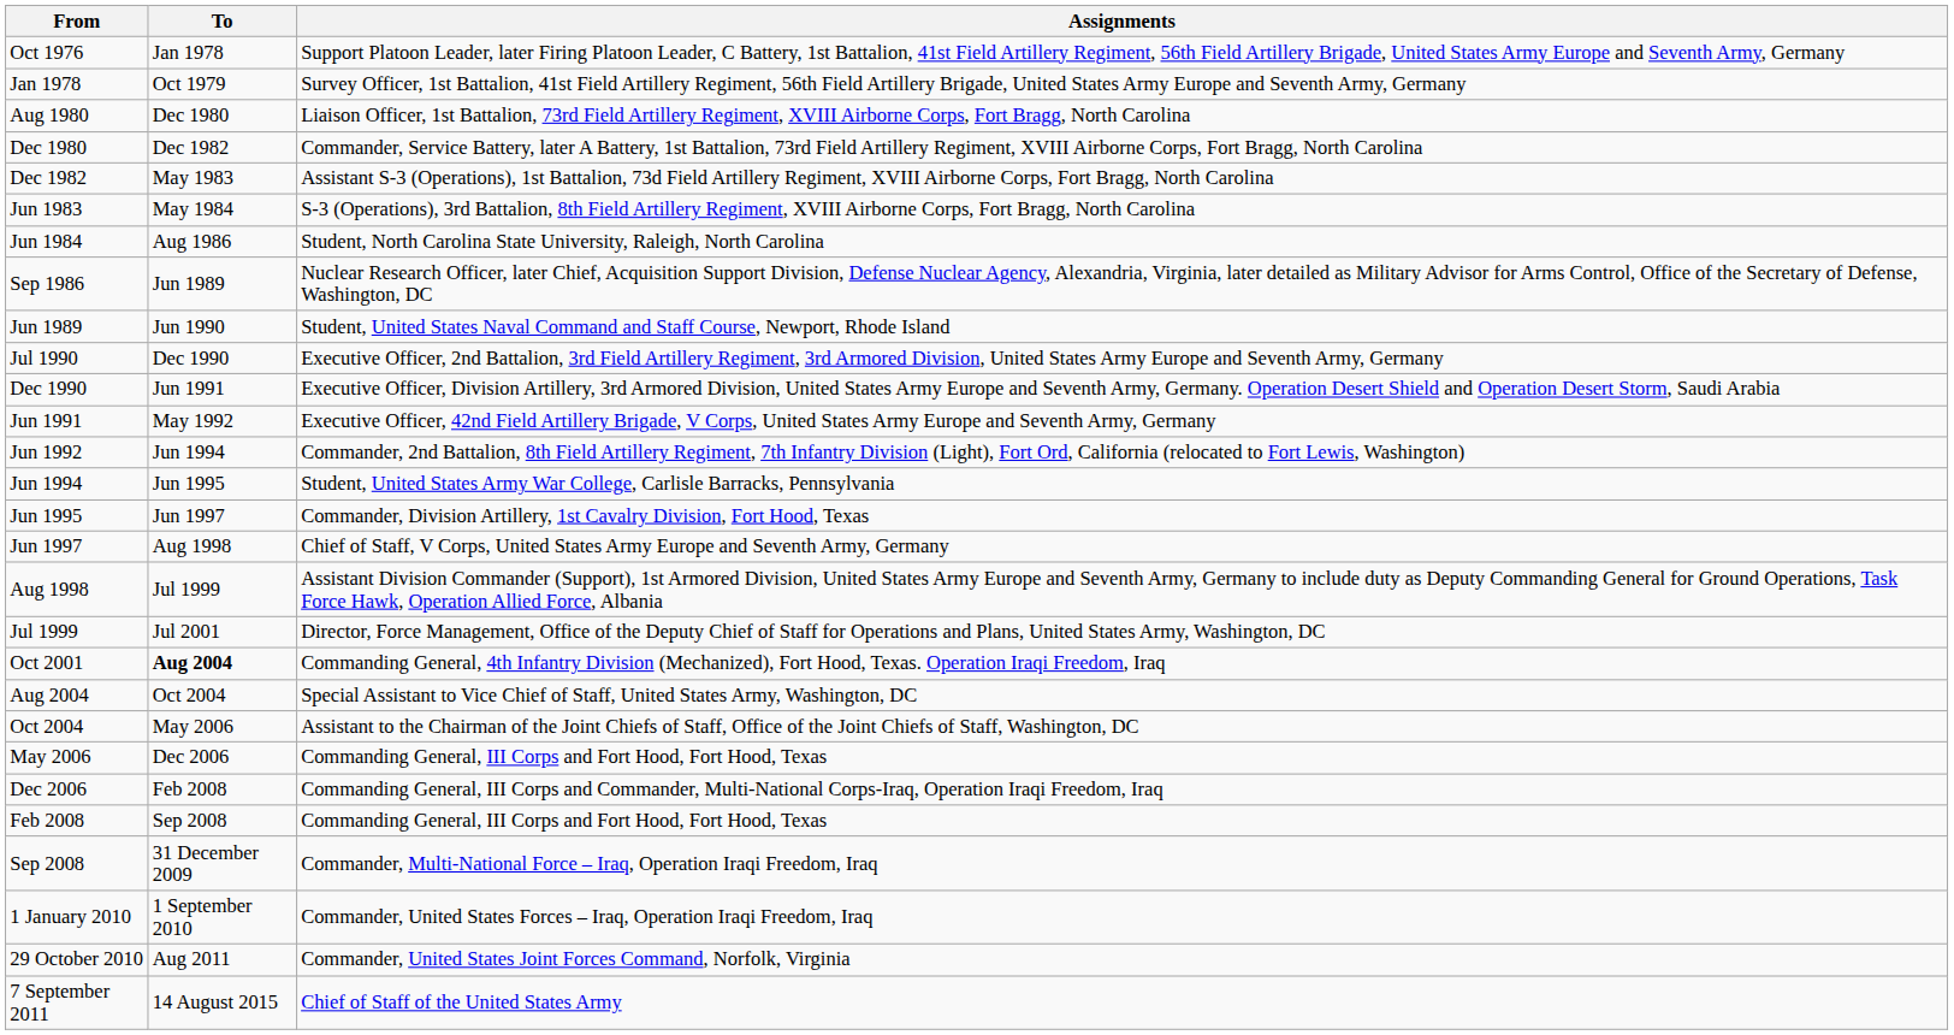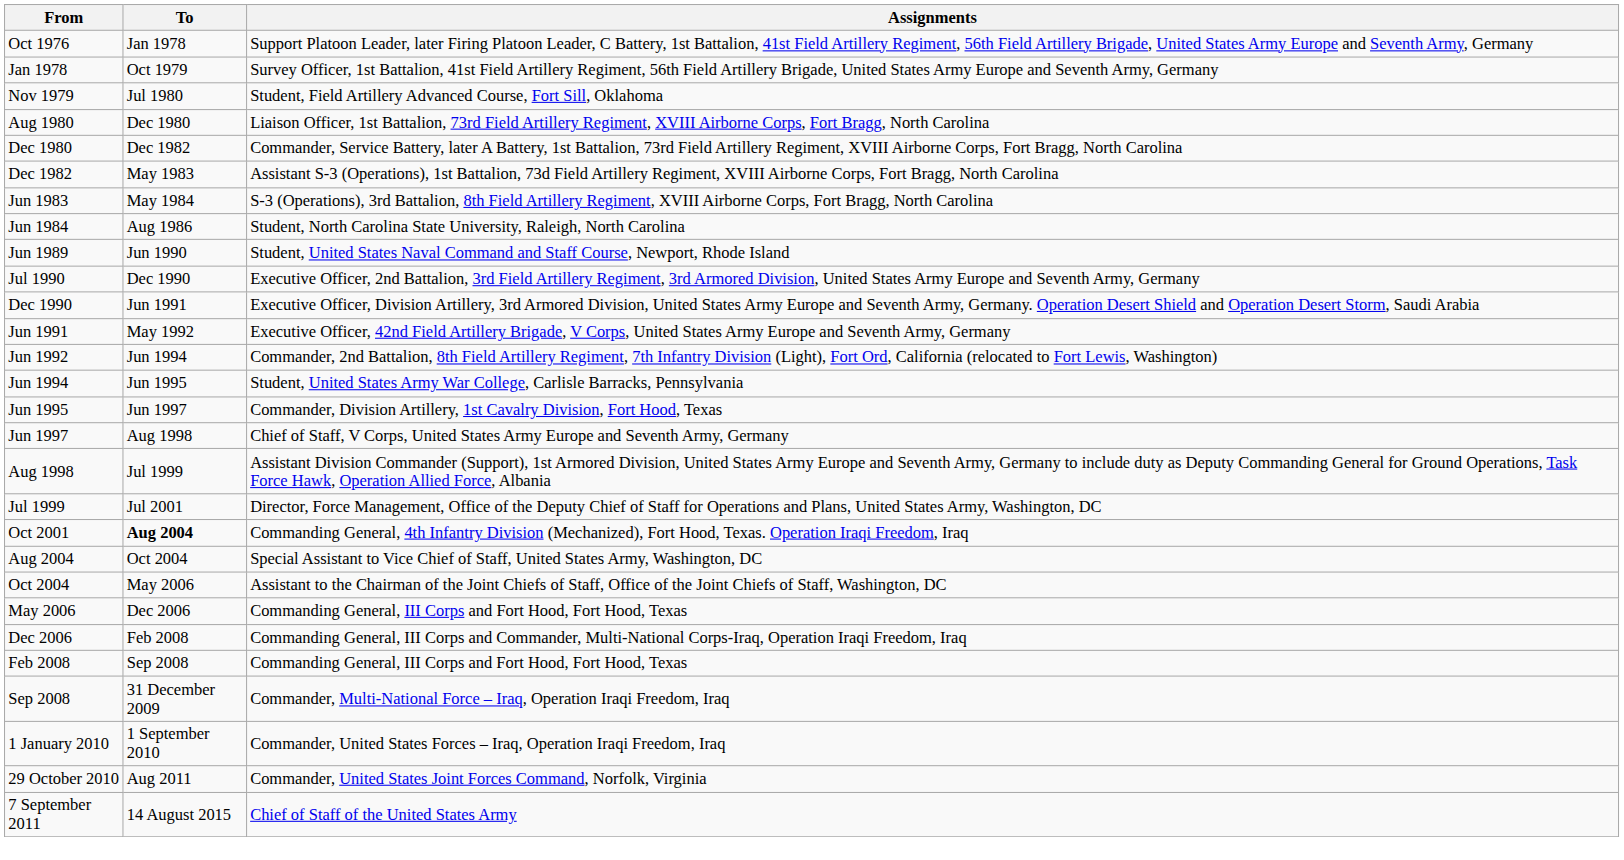 <table class="wikitable">
 <tr>
 <th>From</th>
 <th>To</th>
 <th>Assignments</th>
 </tr>
 <tr>
 <td>Oct 1976</td>
 <td>Jan 1978</td>
 <td>Support Platoon Leader, later Firing Platoon Leader, C Battery, 1st Battalion, <a href='#'>41st Field Artillery Regiment</a>, <a href='#'>56th Field Artillery Brigade</a>, <a href='#'>United States Army Europe</a> and <a href='#'>Seventh Army</a>, Germany</td>
 </tr>
 <tr>
 <td>Jan 1978</td>
 <td>Oct 1979</td>
 <td>Survey Officer, 1st Battalion, 41st Field Artillery Regiment, 56th Field Artillery Brigade, United States Army Europe and Seventh Army, Germany</td>
+</tr>
+<tr>
+<td>Nov 1979</td>
+<td>Jul 1980</td>
+<td>Student, Field Artillery Advanced Course, <a href='#'>Fort Sill</a>, Oklahoma</td>
 </tr>
 <tr>
 <td>Aug 1980</td>
 <td>Dec 1980</td>
 <td>Liaison Officer, 1st Battalion, <a href='#'>73rd Field Artillery Regiment</a>, <a href='#'>XVIII Airborne Corps</a>, <a href='#'>Fort Bragg</a>, North Carolina</td>
 </tr>
 <tr>
 <td>Dec 1980</td>
 <td>Dec 1982</td>
 <td>Commander, Service Battery, later A Battery, 1st Battalion, 73rd Field Artillery Regiment, XVIII Airborne Corps, Fort Bragg, North Carolina</td>
 </tr>
 <tr>
 <td>Dec 1982</td>
 <td>May 1983</td>
 <td>Assistant S-3 (Operations), 1st Battalion, 73d Field Artillery Regiment, XVIII Airborne Corps, Fort Bragg, North Carolina</td>
 </tr>
 <tr>
 <td>Jun 1983</td>
 <td>May 1984</td>
 <td>S-3 (Operations), 3rd Battalion, <a href='#'>8th Field Artillery Regiment</a>, XVIII Airborne Corps, Fort Bragg, North Carolina</td>
 </tr>
 <tr>
 <td>Jun 1984</td>
 <td>Aug 1986</td>
 <td>Student, North Carolina State University, Raleigh, North Carolina</td>
-</tr>
-<tr>
-<td>Sep 1986</td>
-<td>Jun 1989</td>
-<td>Nuclear Research Officer, later Chief, Acquisition Support Division, <a href='#'>Defense Nuclear Agency</a>, Alexandria, Virginia, later detailed as Military Advisor for Arms Control, Office of the Secretary of Defense, Washington, DC</td>
 </tr>
 <tr>
 <td>Jun 1989</td>
 <td>Jun 1990</td>
 <td>Student, <a href='#'>United States Naval Command and Staff Course</a>, Newport, Rhode Island</td>
 </tr>
 <tr>
 <td>Jul 1990</td>
 <td>Dec 1990</td>
 <td>Executive Officer, 2nd Battalion, <a href='#'>3rd Field Artillery Regiment</a>, <a href='#'>3rd Armored Division</a>, United States Army Europe and Seventh Army, Germany</td>
 </tr>
 <tr>
 <td>Dec 1990</td>
 <td>Jun 1991</td>
 <td>Executive Officer, Division Artillery, 3rd Armored Division, United States Army Europe and Seventh Army, Germany. <a href='#'>Operation Desert Shield</a> and <a href='#'>Operation Desert Storm</a>, Saudi Arabia</td>
 </tr>
 <tr>
 <td>Jun 1991</td>
 <td>May 1992</td>
 <td>Executive Officer, <a href='#'>42nd Field Artillery Brigade</a>, <a href='#'>V Corps</a>, United States Army Europe and Seventh Army, Germany</td>
 </tr>
 <tr>
 <td>Jun 1992</td>
 <td>Jun 1994</td>
 <td>Commander, 2nd Battalion, <a href='#'>8th Field Artillery Regiment</a>, <a href='#'>7th Infantry Division</a> (Light), <a href='#'>Fort Ord</a>, California (relocated to <a href='#'>Fort Lewis</a>, Washington)</td>
 </tr>
 <tr>
 <td>Jun 1994</td>
 <td>Jun 1995</td>
 <td>Student, <a href='#'>United States Army War College</a>, Carlisle Barracks, Pennsylvania</td>
 </tr>
 <tr>
 <td>Jun 1995</td>
 <td>Jun 1997</td>
 <td>Commander, Division Artillery, <a href='#'>1st Cavalry Division</a>, <a href='#'>Fort Hood</a>, Texas</td>
 </tr>
 <tr>
 <td>Jun 1997</td>
 <td>Aug 1998</td>
 <td>Chief of Staff, V Corps, United States Army Europe and Seventh Army, Germany</td>
 </tr>
 <tr>
 <td>Aug 1998</td>
 <td>Jul 1999</td>
 <td>Assistant Division Commander (Support), 1st Armored Division, United States Army Europe and Seventh Army, Germany to include duty as Deputy Commanding General for Ground Operations, <a href='#'>Task Force Hawk</a>, <a href='#'>Operation Allied Force</a>, Albania</td>
 </tr>
 <tr>
 <td>Jul 1999</td>
 <td>Jul 2001</td>
 <td>Director, Force Management, Office of the Deputy Chief of Staff for Operations and Plans, United States Army, Washington, DC</td>
 </tr>
 <tr>
 <td>Oct 2001</td>
 <td><strong>Aug 2004</strong></td>
 <td>Commanding General, <a href='#'>4th Infantry Division</a> (Mechanized), Fort Hood, Texas. <a href='#'>Operation Iraqi Freedom</a>, Iraq</td>
 </tr>
 <tr>
 <td>Aug 2004</td>
 <td>Oct 2004</td>
 <td>Special Assistant to Vice Chief of Staff, United States Army, Washington, DC</td>
 </tr>
 <tr>
 <td>Oct 2004</td>
 <td>May 2006</td>
 <td>Assistant to the Chairman of the Joint Chiefs of Staff, Office of the Joint Chiefs of Staff, Washington, DC</td>
 </tr>
 <tr>
 <td>May 2006</td>
 <td>Dec 2006</td>
 <td>Commanding General, <a href='#'>III Corps</a> and Fort Hood, Fort Hood, Texas</td>
 </tr>
 <tr>
 <td>Dec 2006</td>
 <td>Feb 2008</td>
 <td>Commanding General, III Corps and Commander, Multi-National Corps-Iraq, Operation Iraqi Freedom, Iraq</td>
 </tr>
 <tr>
 <td>Feb 2008</td>
 <td>Sep 2008</td>
 <td>Commanding General, III Corps and Fort Hood, Fort Hood, Texas</td>
 </tr>
 <tr>
 <td>Sep 2008</td>
 <td>31 December 2009</td>
 <td>Commander, <a href='#'>Multi-National Force – Iraq</a>, Operation Iraqi Freedom, Iraq</td>
 </tr>
 <tr>
 <td>1 January 2010</td>
 <td>1 September 2010</td>
 <td>Commander, United States Forces – Iraq, Operation Iraqi Freedom, Iraq</td>
 </tr>
 <tr>
 <td>29 October 2010</td>
 <td>Aug 2011</td>
 <td>Commander, <a href='#'>United States Joint Forces Command</a>, Norfolk, Virginia</td>
 </tr>
 <tr>
 <td>7 September 2011</td>
 <td>14 August 2015</td>
 <td><a href='#'>Chief of Staff of the United States Army</a></td>
 </tr>
 </table>
